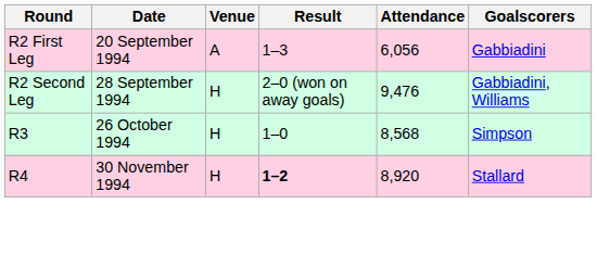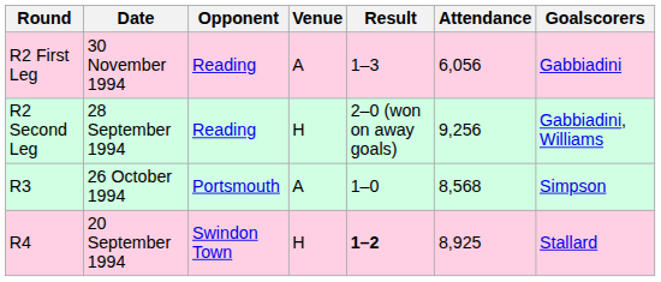 <table class="wikitable">
 <tr>
 <th>Round</th>
 <th>Date</th>
+<th>Opponent</th>
 <th>Venue</th>
 <th>Result</th>
 <th>Attendance</th>
 <th>Goalscorers</th>
 </tr>
 <tr style="background-color: #ffd0e3;">
 <td>R2 First Leg</td>
-<td>20 September 1994</td>
+<td>30 November 1994</td>
+<td><a href='#'>Reading</a></td>
 <td>A</td>
 <td>1–3</td>
 <td>6,056</td>
 <td><a href='#'>Gabbiadini</a></td>
 </tr>
 <tr style="background-color: #d0ffe3;">
 <td>R2 Second Leg</td>
 <td>28 September 1994</td>
+<td><a href='#'>Reading</a></td>
 <td>H</td>
 <td>2–0 (won on away goals)</td>
-<td>9,476</td>
+<td>9,256</td>
 <td><a href='#'>Gabbiadini</a>, <a href='#'>Williams</a></td>
 </tr>
 <tr style="background-color: #d0ffe3;">
 <td>R3</td>
 <td>26 October 1994</td>
-<td>H</td>
+<td><a href='#'>Portsmouth</a></td>
+<td>A</td>
 <td>1–0</td>
 <td>8,568</td>
 <td><a href='#'>Simpson</a></td>
 </tr>
 <tr style="background-color: #ffd0e3;">
 <td>R4</td>
-<td>30 November 1994</td>
+<td>20 September 1994</td>
+<td><a href='#'>Swindon Town</a></td>
 <td>H</td>
 <td><strong>1–2</strong></td>
-<td>8,920</td>
+<td>8,925</td>
 <td><a href='#'>Stallard</a></td>
 </tr>
 </table>
